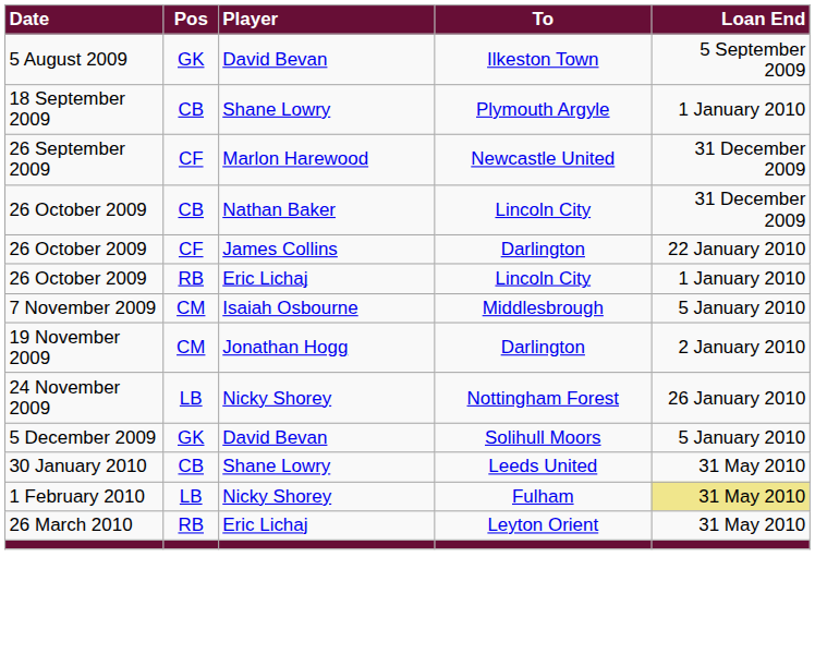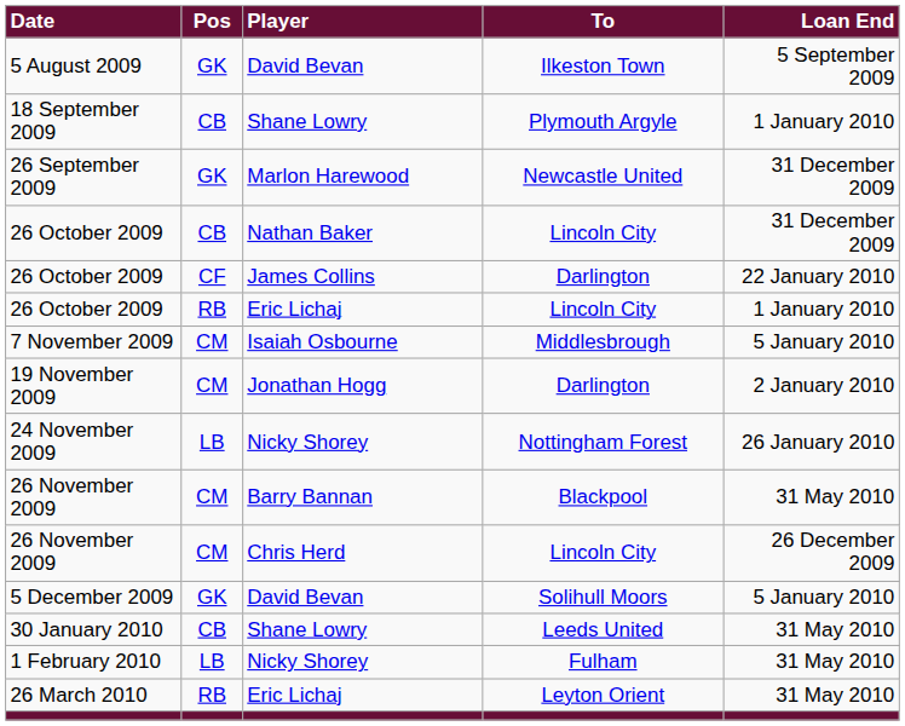 <table class="wikitable">
 <tr>
 <th style="background:#670E36; color:#ffffff; text-align:left; width:130px">Date</th>
 <th style="background:#670E36; color:#ffffff; text-align:center; width:40px">Pos</th>
 <th style="background:#670E36; color:#ffffff; text-align:left; width:180px">Player</th>
 <th style="background:#670E36; color:#ffffff; text-align:center; width:180px">To</th>
 <th style="background:#670E36; color:#ffffff; text-align:right; width:130px">Loan End</th>
 </tr>
 <tr>
 <td>5 August 2009</td>
 <td style="text-align:center;"><a href='#'>GK</a></td>
 <td> <a href='#'>David Bevan</a></td>
 <td style="text-align:center;"><a href='#'>Ilkeston Town</a></td>
 <td style="text-align:right;">5 September 2009</td>
 </tr>
 <tr>
 <td>18 September 2009</td>
 <td style="text-align:center;"><a href='#'>CB</a></td>
 <td> <a href='#'>Shane Lowry</a></td>
 <td style="text-align:center;"><a href='#'>Plymouth Argyle</a></td>
 <td style="text-align:right;">1 January 2010</td>
 </tr>
 <tr>
 <td>26 September 2009</td>
-<td style="text-align:center;"><a href='#'>CF</a></td>
+<td style="text-align:center;"><a href='#'>GK</a></td>
 <td><a href='#'>Marlon Harewood</a></td>
 <td style="text-align:center;"><a href='#'>Newcastle United</a></td>
 <td style="text-align:right;">31 December 2009</td>
 </tr>
 <tr>
 <td>26 October 2009</td>
 <td style="text-align:center;"><a href='#'>CB</a></td>
 <td><a href='#'>Nathan Baker</a></td>
 <td style="text-align:center;"><a href='#'>Lincoln City</a></td>
 <td style="text-align:right;">31 December 2009</td>
 </tr>
 <tr>
 <td>26 October 2009</td>
 <td style="text-align:center;"><a href='#'>CF</a></td>
 <td> <a href='#'>James Collins</a></td>
 <td style="text-align:center;"><a href='#'>Darlington</a></td>
 <td style="text-align:right;">22 January 2010</td>
 </tr>
 <tr>
 <td>26 October 2009</td>
 <td style="text-align:center;"><a href='#'>RB</a></td>
 <td> <a href='#'>Eric Lichaj</a></td>
 <td style="text-align:center;"><a href='#'>Lincoln City</a></td>
 <td style="text-align:right;">1 January 2010</td>
 </tr>
 <tr>
 <td>7 November 2009</td>
 <td style="text-align:center;"><a href='#'>CM</a></td>
 <td><a href='#'>Isaiah Osbourne</a></td>
 <td style="text-align:center;"><a href='#'>Middlesbrough</a></td>
 <td style="text-align:right;">5 January 2010</td>
 </tr>
 <tr>
 <td>19 November 2009</td>
 <td style="text-align:center;"><a href='#'>CM</a></td>
 <td><a href='#'>Jonathan Hogg</a></td>
 <td style="text-align:center;"><a href='#'>Darlington</a></td>
 <td style="text-align:right;">2 January 2010</td>
 </tr>
 <tr>
 <td>24 November 2009</td>
 <td style="text-align:center;"><a href='#'>LB</a></td>
 <td><a href='#'>Nicky Shorey</a></td>
 <td style="text-align:center;"><a href='#'>Nottingham Forest</a></td>
 <td style="text-align:right;">26 January 2010</td>
 </tr>
 <tr>
+<td>26 November 2009</td>
+<td style="text-align:center;"><a href='#'>CM</a></td>
+<td> <a href='#'>Barry Bannan</a></td>
+<td style="text-align:center;"><a href='#'>Blackpool</a></td>
+<td style="text-align:right;">31 May 2010</td>
+</tr>
+<tr>
+<td>26 November 2009</td>
+<td style="text-align:center;"><a href='#'>CM</a></td>
+<td> <a href='#'>Chris Herd</a></td>
+<td style="text-align:center;"><a href='#'>Lincoln City</a></td>
+<td style="text-align:right;">26 December 2009</td>
+</tr>
+<tr>
 <td>5 December 2009</td>
 <td style="text-align:center;"><a href='#'>GK</a></td>
 <td> <a href='#'>David Bevan</a></td>
 <td style="text-align:center;"><a href='#'>Solihull Moors</a></td>
 <td style="text-align:right;">5 January 2010</td>
 </tr>
 <tr>
 <td>30 January 2010</td>
 <td style="text-align:center;"><a href='#'>CB</a></td>
 <td> <a href='#'>Shane Lowry</a></td>
 <td style="text-align:center;"><a href='#'>Leeds United</a></td>
 <td style="text-align:right;">31 May 2010</td>
 </tr>
 <tr>
 <td>1 February 2010</td>
 <td style="text-align:center;"><a href='#'>LB</a></td>
 <td><a href='#'>Nicky Shorey</a></td>
 <td style="text-align:center;"><a href='#'>Fulham</a></td>
-<td style="background: khaki; text-align:right;">31 May 2010</td>
+<td style="text-align:right;">31 May 2010</td>
 </tr>
 <tr>
 <td>26 March 2010</td>
 <td style="text-align:center;"><a href='#'>RB</a></td>
 <td> <a href='#'>Eric Lichaj</a></td>
 <td style="text-align:center;"><a href='#'>Leyton Orient</a></td>
 <td style="text-align:right;">31 May 2010</td>
 </tr>
 <tr>
 <th style="background:#670E36;"></th>
 <th style="background:#670E36;"></th>
 <th style="background:#670E36;"></th>
 <th style="background:#670E36;"></th>
 <th style="background:#670E36;"></th>
 </tr>
 </table>
